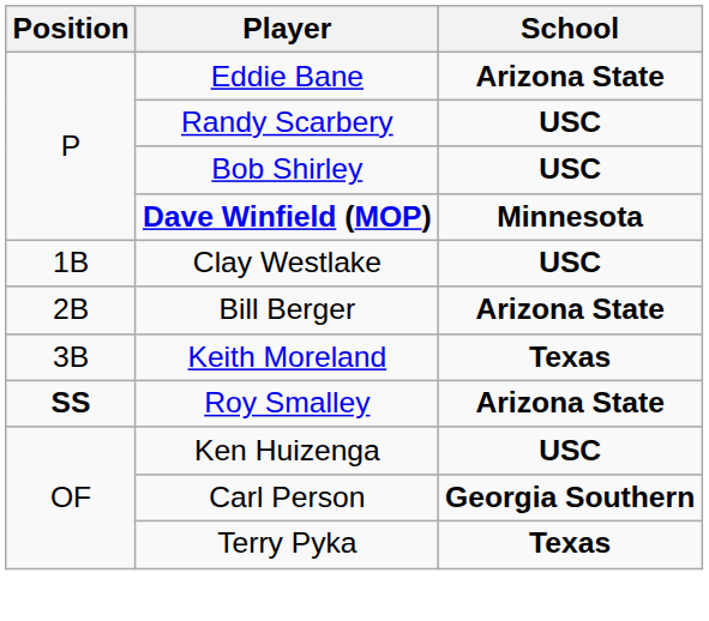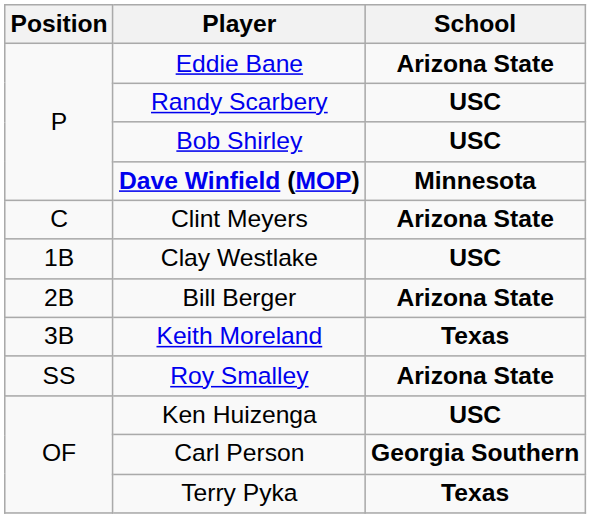 <table class="wikitable" style=text-align:center>
 <tr>
 <th>Position</th>
 <th>Player</th>
 <th>School</th>
 </tr>
 <tr>
 <td rowspan=4>P</td>
 <td><a href='#'>Eddie Bane</a></td>
 <td style=><strong>Arizona State</strong></td>
 </tr>
 <tr>
 <td><a href='#'>Randy Scarbery</a></td>
 <td style=><strong>USC</strong></td>
 </tr>
 <tr>
 <td><a href='#'>Bob Shirley</a></td>
 <td style=><strong>USC</strong></td>
 </tr>
 <tr>
 <td><strong><a href='#'>Dave Winfield</a> (<a href='#'>MOP</a>)</strong></td>
 <td style=><strong>Minnesota</strong></td>
 </tr>
 <tr>
+<td>C</td>
+<td>Clint Meyers</td>
+<td style=><strong>Arizona State</strong></td>
+</tr>
+<tr>
 <td>1B</td>
 <td>Clay Westlake</td>
 <td style=><strong>USC</strong></td>
 </tr>
 <tr>
 <td>2B</td>
 <td>Bill Berger</td>
 <td style=><strong>Arizona State</strong></td>
 </tr>
 <tr>
 <td>3B</td>
 <td><a href='#'>Keith Moreland</a></td>
 <td style=><strong>Texas</strong></td>
 </tr>
 <tr>
-<td><strong>SS</strong></td>
+<td>SS</td>
 <td><a href='#'>Roy Smalley</a></td>
 <td style=><strong>Arizona State</strong></td>
 </tr>
 <tr>
 <td rowspan=3>OF</td>
 <td>Ken Huizenga</td>
 <td style=><strong>USC</strong></td>
 </tr>
 <tr>
 <td>Carl Person</td>
 <td style=><strong>Georgia Southern</strong></td>
 </tr>
 <tr>
 <td>Terry Pyka</td>
 <td style=><strong>Texas</strong></td>
 </tr>
 </table>
